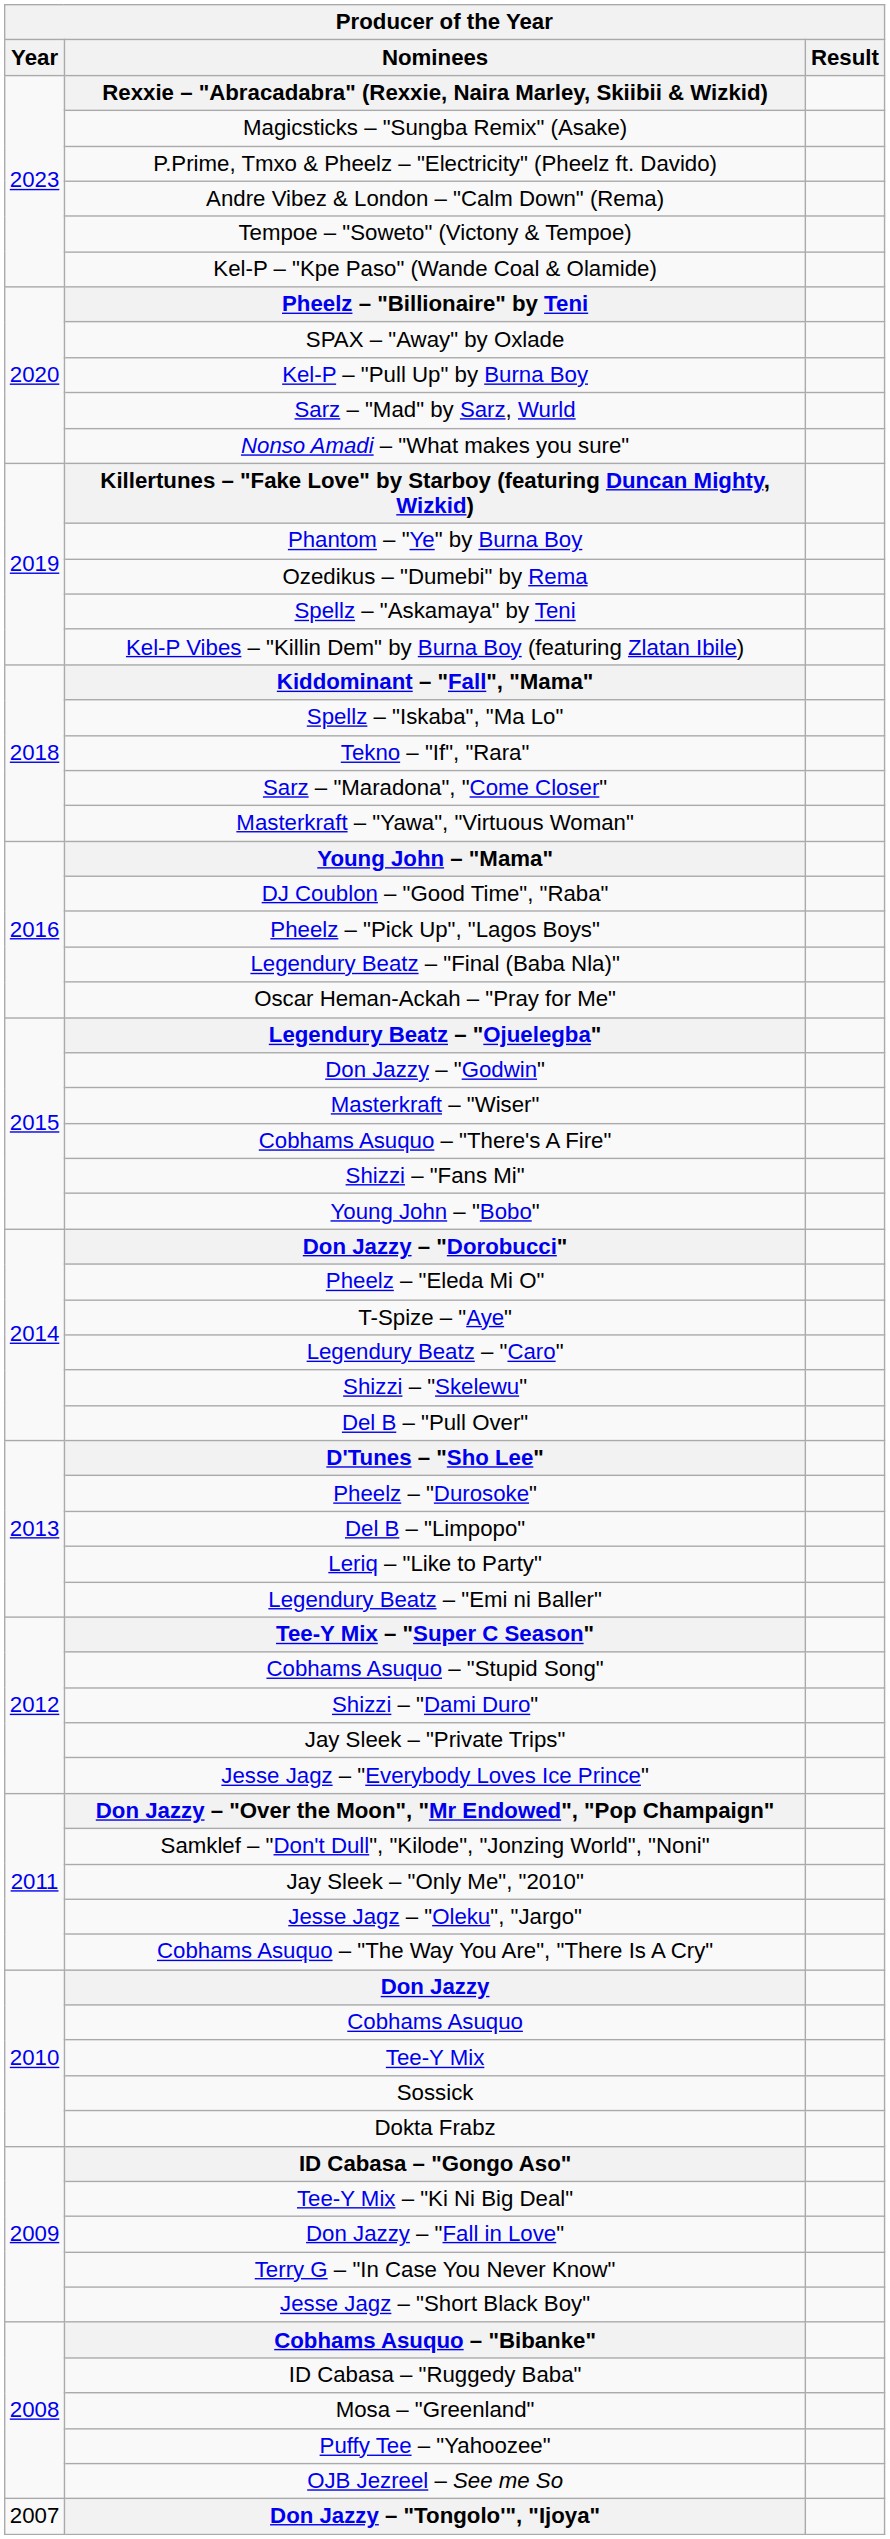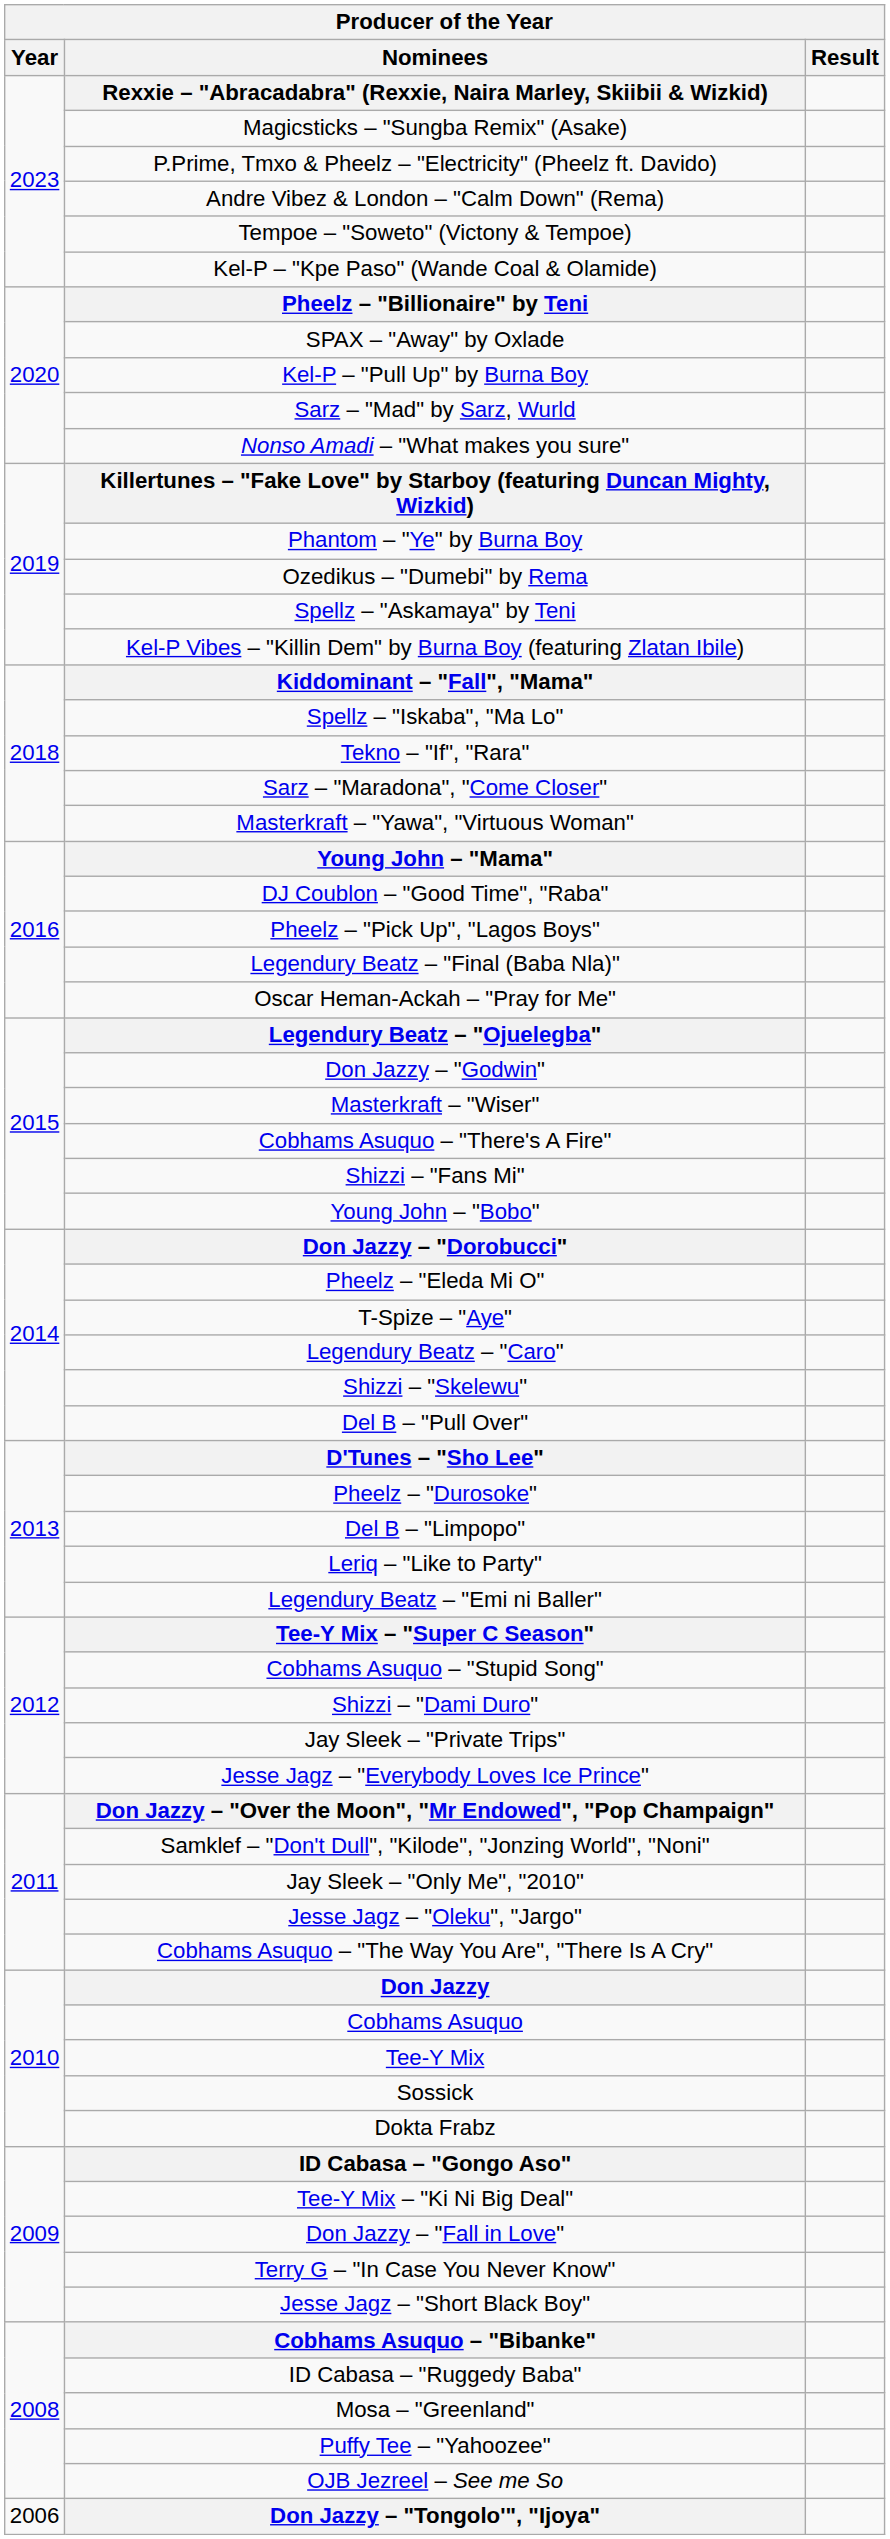 <table class="wikitable"  style="text-align:center; width:40%;">
 <tr>
 <th colspan="4">Producer of the Year</th>
 </tr>
 <tr>
 <th>Year</th>
 <th>Nominees</th>
 <th>Result</th>
 </tr>
 <tr>
 <td rowspan="6"><a href='#'>2023</a></td>
 <th><strong>Rexxie – "Abracadabra" (Rexxie, Naira Marley, Skiibii & Wizkid)</strong></th>
 <td></td>
 </tr>
 <tr>
 <td>Magicsticks – "Sungba Remix" (Asake)</td>
 <td></td>
 </tr>
 <tr>
 <td>P.Prime, Tmxo & Pheelz – "Electricity" (Pheelz ft. Davido)</td>
 <td></td>
 </tr>
 <tr>
 <td>Andre Vibez & London – "Calm Down" (Rema)</td>
 <td></td>
 </tr>
 <tr>
 <td>Tempoe – "Soweto" (Victony & Tempoe)</td>
 <td></td>
 </tr>
 <tr>
 <td>Kel-P – "Kpe Paso" (Wande Coal & Olamide)</td>
 <td></td>
 </tr>
 <tr>
 <td rowspan="5"><a href='#'>2020</a></td>
 <th><strong><a href='#'>Pheelz</a></strong> <strong>– "Billionaire" by <a href='#'>Teni</a></strong></th>
 <td></td>
 </tr>
 <tr>
 <td>SPAX – "Away" by Oxlade</td>
 <td></td>
 </tr>
 <tr>
 <td><a href='#'>Kel-P</a> – "Pull Up" by <a href='#'>Burna Boy</a></td>
 <td></td>
 </tr>
 <tr>
 <td><a href='#'>Sarz</a> – "Mad" by <a href='#'>Sarz</a>, <a href='#'>Wurld</a></td>
 <td></td>
 </tr>
 <tr>
 <td><em><a href='#'>Nonso Amadi</a></em> – "What makes you sure"</td>
 <td></td>
 </tr>
 <tr>
 <td rowspan="5"><a href='#'>2019</a></td>
 <th>Killertunes – "Fake Love" by Starboy <span>(featuring <a href='#'>Duncan Mighty</a>, <a href='#'>Wizkid</a>)</span></th>
 <td></td>
 </tr>
 <tr>
 <td><a href='#'>Phantom</a> – "<a href='#'>Ye</a>" by <a href='#'>Burna Boy</a></td>
 <td></td>
 </tr>
 <tr>
 <td>Ozedikus – "Dumebi" by <a href='#'>Rema</a></td>
 <td></td>
 </tr>
 <tr>
 <td><a href='#'>Spellz</a> – "Askamaya" by <a href='#'>Teni</a></td>
 <td></td>
 </tr>
 <tr>
 <td><a href='#'>Kel-P Vibes</a> – "Killin Dem" by <a href='#'>Burna Boy</a> <span>(featuring <a href='#'>Zlatan Ibile</a>)</span></td>
 <td></td>
 </tr>
 <tr>
 <td rowspan="5"><a href='#'>2018</a></td>
 <th><a href='#'>Kiddominant</a> – "<a href='#'>Fall</a>", "Mama"</th>
 <td></td>
 </tr>
 <tr>
 <td><a href='#'>Spellz</a> – "Iskaba", "Ma Lo"</td>
 <td></td>
 </tr>
 <tr>
 <td><a href='#'>Tekno</a> – "If", "Rara"</td>
 <td></td>
 </tr>
 <tr>
 <td><a href='#'>Sarz</a> – "Maradona", "<a href='#'>Come Closer</a>"</td>
 <td></td>
 </tr>
 <tr>
 <td><a href='#'>Masterkraft</a> – "Yawa", "Virtuous Woman"</td>
 <td></td>
 </tr>
 <tr>
 <td rowspan="5"><a href='#'>2016</a></td>
 <th><a href='#'>Young John</a> – "Mama"</th>
 <td></td>
 </tr>
 <tr>
 <td><a href='#'>DJ Coublon</a> – "Good Time", "Raba"</td>
 <td></td>
 </tr>
 <tr>
 <td><a href='#'>Pheelz</a> – "Pick Up", "Lagos Boys"</td>
 <td></td>
 </tr>
 <tr>
 <td><a href='#'>Legendury Beatz</a> – "Final (Baba Nla)"</td>
 <td></td>
 </tr>
 <tr>
 <td>Oscar Heman-Ackah – "Pray for Me"</td>
 <td></td>
 </tr>
 <tr>
 <td rowspan="6"><a href='#'>2015</a></td>
 <th><a href='#'>Legendury Beatz</a> – "<a href='#'>Ojuelegba</a>"</th>
 <td></td>
 </tr>
 <tr>
 <td><a href='#'>Don Jazzy</a> – "<a href='#'>Godwin</a>"</td>
 <td></td>
 </tr>
 <tr>
 <td><a href='#'>Masterkraft</a> – "Wiser"</td>
 <td></td>
 </tr>
 <tr>
 <td><a href='#'>Cobhams Asuquo</a> – "There's A Fire"</td>
 <td></td>
 </tr>
 <tr>
 <td><a href='#'>Shizzi</a> – "Fans Mi"</td>
 <td></td>
 </tr>
 <tr>
 <td><a href='#'>Young John</a> – "<a href='#'>Bobo</a>"</td>
 <td></td>
 </tr>
 <tr>
 <td rowspan="6"><a href='#'>2014</a></td>
 <th><a href='#'>Don Jazzy</a> – "<a href='#'>Dorobucci</a>"</th>
 <td></td>
 </tr>
 <tr>
 <td><a href='#'>Pheelz</a> – "Eleda Mi O"</td>
 <td></td>
 </tr>
 <tr>
 <td>T-Spize  – "<a href='#'>Aye</a>"</td>
 <td></td>
 </tr>
 <tr>
 <td><a href='#'>Legendury Beatz</a> – "<a href='#'>Caro</a>"</td>
 <td></td>
 </tr>
 <tr>
 <td><a href='#'>Shizzi</a> – "<a href='#'>Skelewu</a>"</td>
 <td></td>
 </tr>
 <tr>
 <td><a href='#'>Del B</a> – "Pull Over"</td>
 <td></td>
 </tr>
 <tr>
 <td rowspan="5"><a href='#'>2013</a></td>
 <th><a href='#'>D'Tunes</a> – "<a href='#'>Sho Lee</a>"</th>
 <td></td>
 </tr>
 <tr>
 <td><a href='#'>Pheelz</a> – "<a href='#'>Durosoke</a>"</td>
 <td></td>
 </tr>
 <tr>
 <td><a href='#'>Del B</a>  – "Limpopo"</td>
 <td></td>
 </tr>
 <tr>
 <td><a href='#'>Leriq</a> – "Like to Party"</td>
 <td></td>
 </tr>
 <tr>
 <td><a href='#'>Legendury Beatz</a> – "Emi ni Baller"</td>
 <td></td>
 </tr>
 <tr>
 <td rowspan="5"><a href='#'>2012</a></td>
 <th><a href='#'>Tee-Y Mix</a> – "<a href='#'>Super C Season</a>"</th>
 <td></td>
 </tr>
 <tr>
 <td><a href='#'>Cobhams Asuquo</a> – "Stupid Song"</td>
 <td></td>
 </tr>
 <tr>
 <td><a href='#'>Shizzi</a> – "<a href='#'>Dami Duro</a>"</td>
 <td></td>
 </tr>
 <tr>
 <td>Jay Sleek – "Private Trips"</td>
 <td></td>
 </tr>
 <tr>
 <td><a href='#'>Jesse Jagz</a> – "<a href='#'>Everybody Loves Ice Prince</a>"</td>
 <td></td>
 </tr>
 <tr>
 <td rowspan="5"><a href='#'>2011</a></td>
 <th><a href='#'>Don Jazzy</a> – "Over the Moon", "<a href='#'>Mr Endowed</a>", "Pop Champaign"</th>
 <td></td>
 </tr>
 <tr>
 <td>Samklef – "<a href='#'>Don't Dull</a>", "Kilode", "Jonzing World", "Noni"</td>
 <td></td>
 </tr>
 <tr>
 <td>Jay Sleek – "Only Me", "2010"</td>
 <td></td>
 </tr>
 <tr>
 <td><a href='#'>Jesse Jagz</a> – "<a href='#'>Oleku</a>", "Jargo"</td>
 <td></td>
 </tr>
 <tr>
 <td><a href='#'>Cobhams Asuquo</a> – "The Way You Are", "There Is A Cry"</td>
 <td></td>
 </tr>
 <tr>
 <td rowspan="5"><a href='#'>2010</a></td>
 <th><a href='#'>Don Jazzy</a></th>
 <td></td>
 </tr>
 <tr>
 <td><a href='#'>Cobhams Asuquo</a></td>
 <td></td>
 </tr>
 <tr>
 <td><a href='#'>Tee-Y Mix</a></td>
 <td></td>
 </tr>
 <tr>
 <td>Sossick</td>
 <td></td>
 </tr>
 <tr>
 <td>Dokta Frabz</td>
 <td></td>
 </tr>
 <tr>
 <td rowspan="5"><a href='#'>2009</a></td>
 <th>ID Cabasa – "Gongo Aso"</th>
 <td></td>
 </tr>
 <tr>
 <td><a href='#'>Tee-Y Mix</a> – "Ki Ni Big Deal"</td>
 <td></td>
 </tr>
 <tr>
 <td><a href='#'>Don Jazzy</a> – "<a href='#'>Fall in Love</a>"</td>
 <td></td>
 </tr>
 <tr>
 <td><a href='#'>Terry G</a> – "In Case You Never Know"</td>
 <td></td>
 </tr>
 <tr>
 <td><a href='#'>Jesse Jagz</a> – "Short Black Boy"</td>
 <td></td>
 </tr>
 <tr>
 <td rowspan="5"><a href='#'>2008</a></td>
 <th><a href='#'>Cobhams Asuquo</a> – "Bibanke"</th>
 <td></td>
 </tr>
 <tr>
 <td>ID Cabasa – "Ruggedy Baba"</td>
 <td></td>
 </tr>
 <tr>
 <td>Mosa – "Greenland"</td>
 <td></td>
 </tr>
 <tr>
 <td><a href='#'>Puffy Tee</a> – "Yahoozee"</td>
 <td></td>
 </tr>
 <tr>
 <td><a href='#'>OJB Jezreel</a> – <em>See me So</em></td>
 <td></td>
 </tr>
 <tr>
-<td>2007</td>
+<td>2006</td>
 <th><a href='#'>Don Jazzy</a> – "Tongolo'", "Ijoya"</th>
 <td></td>
 </tr>
 </table>
